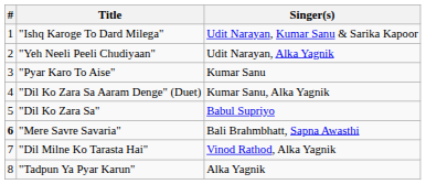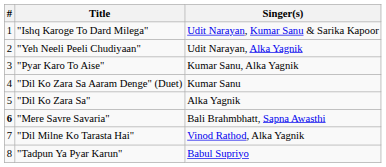 <table class="wikitable" style="font-size:95%;">
 <tr>
 <th>#</th>
 <th>Title</th>
 <th>Singer(s)</th>
 </tr>
 <tr>
 <td>1</td>
 <td>"Ishq Karoge To Dard Milega"</td>
 <td><a href='#'>Udit Narayan</a>, <a href='#'>Kumar Sanu</a> & Sarika Kapoor</td>
 </tr>
 <tr>
 <td>2</td>
 <td>"Yeh Neeli Peeli Chudiyaan"</td>
 <td>Udit Narayan, <a href='#'>Alka Yagnik</a></td>
 </tr>
 <tr>
 <td>3</td>
 <td>"Pyar Karo To Aise"</td>
-<td>Kumar Sanu</td>
+<td>Kumar Sanu, Alka Yagnik</td>
 </tr>
 <tr>
 <td>4</td>
 <td>"Dil Ko Zara Sa Aaram Denge" (Duet)</td>
-<td>Kumar Sanu, Alka Yagnik</td>
+<td>Kumar Sanu</td>
 </tr>
 <tr>
 <td>5</td>
 <td>"Dil Ko Zara Sa"</td>
-<td><a href='#'>Babul Supriyo</a></td>
+<td>Alka Yagnik</td>
 </tr>
 <tr>
 <td><strong>6</strong></td>
 <td>"Mere Savre Savaria"</td>
 <td>Bali Brahmbhatt, <a href='#'>Sapna Awasthi</a></td>
 </tr>
 <tr>
 <td>7</td>
 <td>"Dil Milne Ko Tarasta Hai"</td>
 <td><a href='#'>Vinod Rathod</a>, Alka Yagnik</td>
 </tr>
 <tr>
 <td>8</td>
 <td>"Tadpun Ya Pyar Karun"</td>
-<td>Alka Yagnik</td>
+<td><a href='#'>Babul Supriyo</a></td>
 </tr>
 </table>
